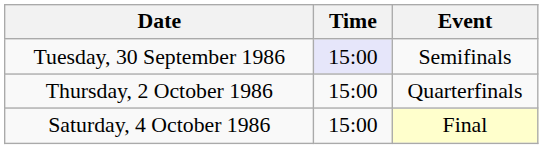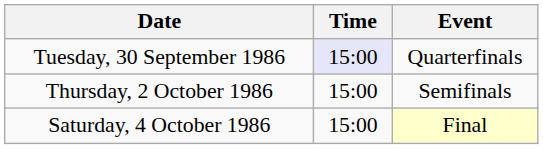 <table class = "wikitable" style="text-align:center;">
 <tr>
 <th width=220>Date</th>
 <th width=50>Time</th>
 <th width=100>Event</th>
 </tr>
 <tr>
 <td>Tuesday, 30 September 1986</td>
 <td style="background: lavender;">15:00</td>
-<td>Semifinals</td>
+<td>Quarterfinals</td>
 </tr>
 <tr>
 <td>Thursday, 2 October 1986</td>
 <td>15:00</td>
-<td>Quarterfinals</td>
+<td>Semifinals</td>
 </tr>
 <tr>
 <td>Saturday, 4 October 1986</td>
 <td>15:00</td>
 <td bgcolor=ffffcc>Final</td>
 </tr>
 </table>
